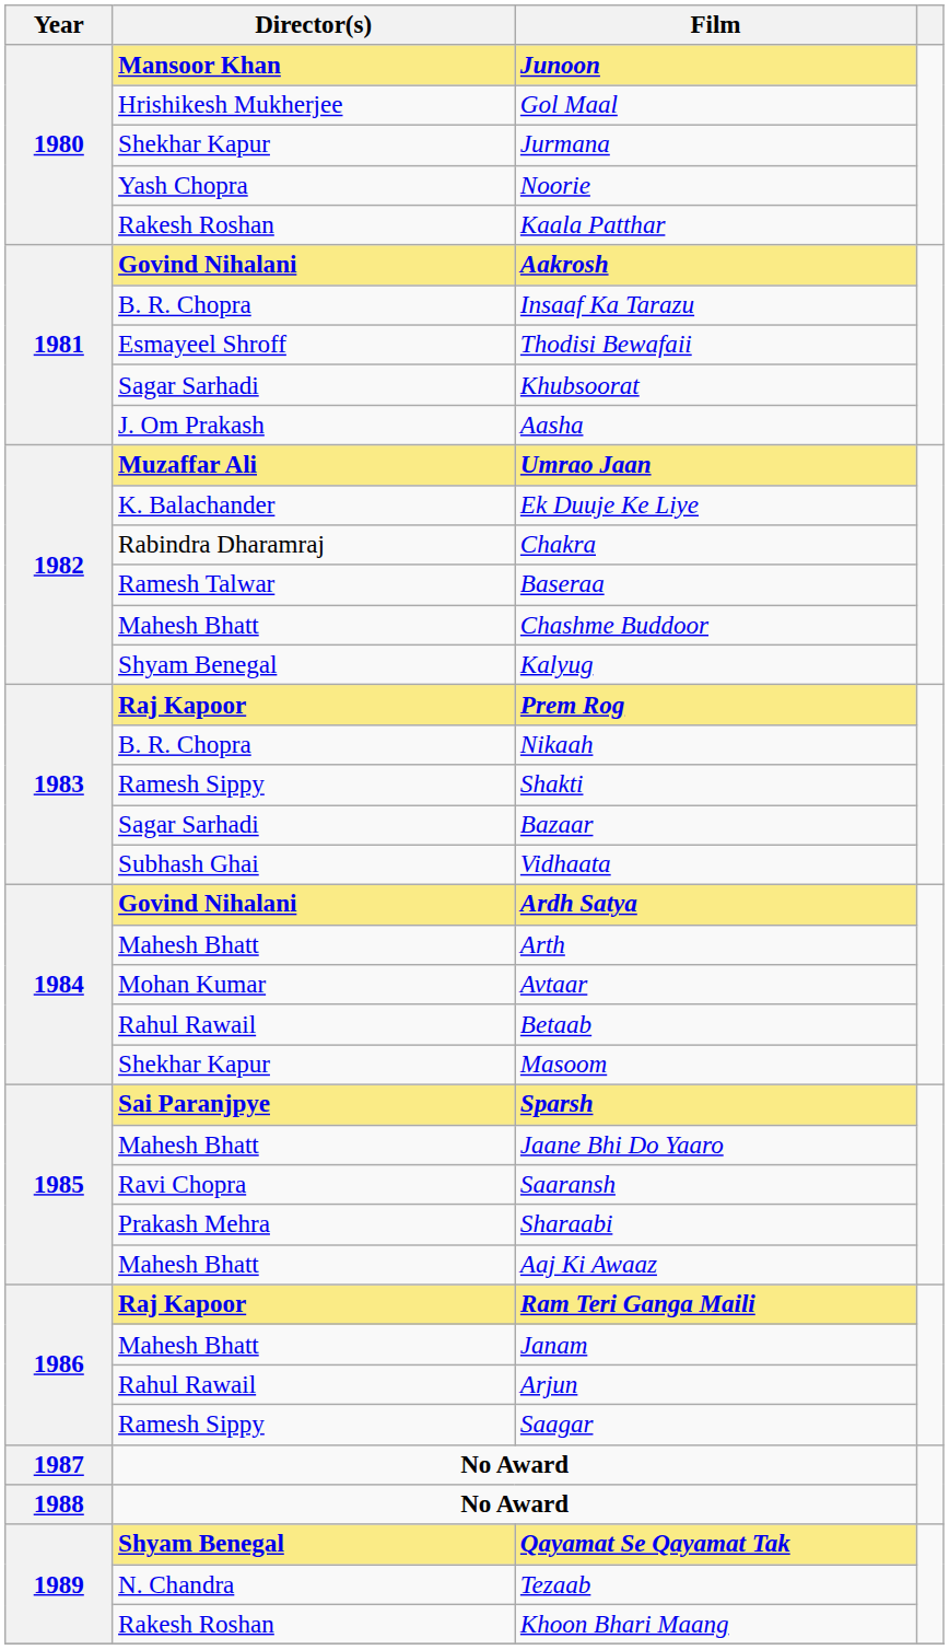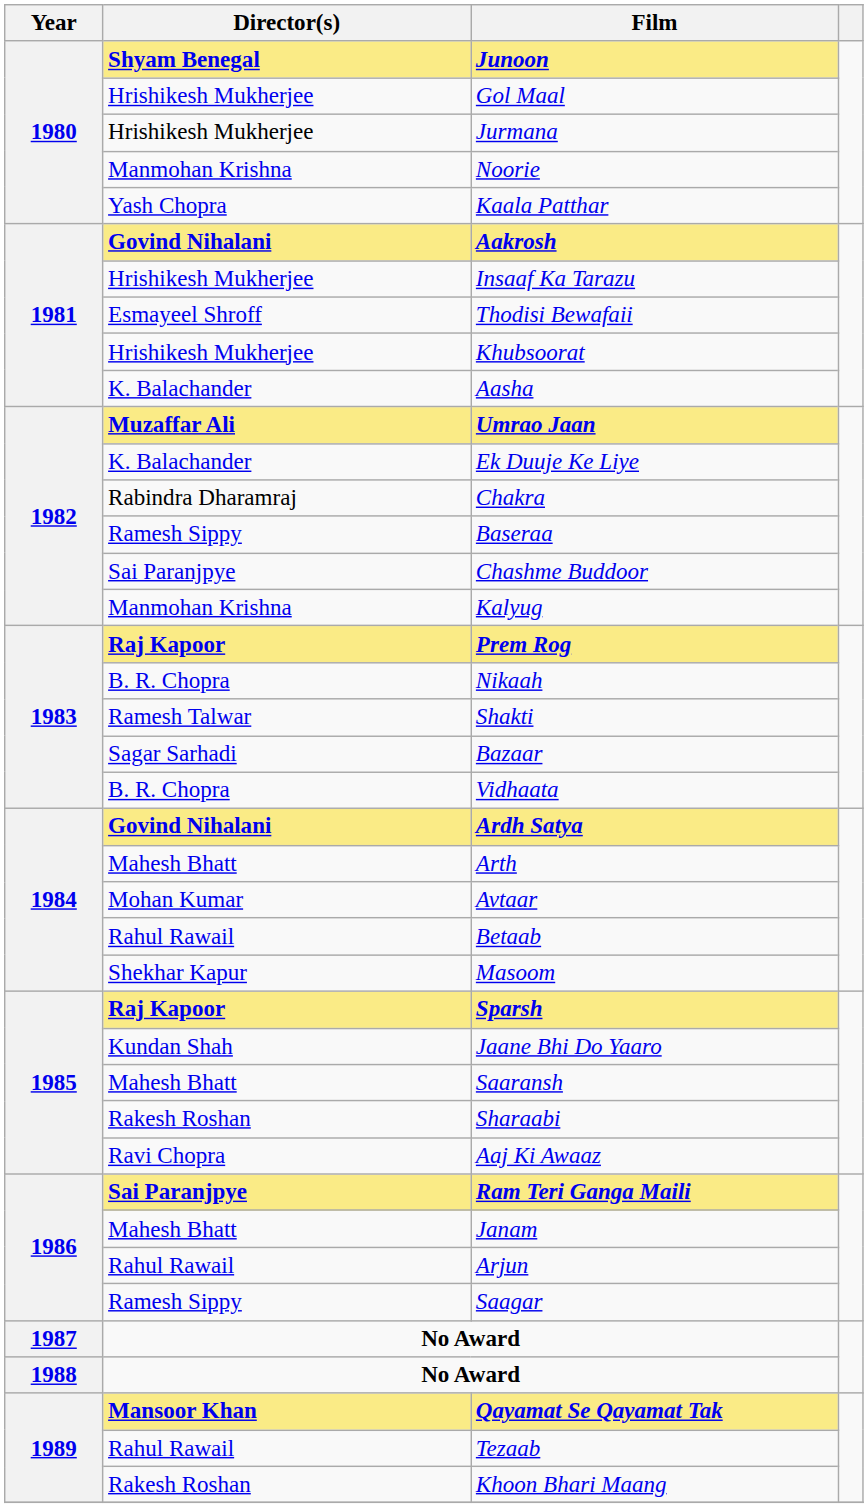 <table class="wikitable sortable">
 <tr>
 <th scope="col" style="width:8%;">Year</th>
 <th scope="col" style="width:30%;">Director(s)</th>
 <th scope="col" style="width:30%;">Film</th>
 <th scope="col" style="width:2%;" class="unsortable"></th>
 </tr>
 <tr>
 <th scope="row" rowspan=5 style="text-align:center;"><a href='#'>1980</a><br></th>
-<td style="background:#FAEB86;"><strong><a href='#'>Mansoor Khan</a></strong></td>
+<td style="background:#FAEB86;"><strong><a href='#'>Shyam Benegal</a></strong></td>
 <td style="background:#FAEB86;"><strong><em><a href='#'>Junoon</a></em></strong></td>
 <td rowspan="5"></td>
 </tr>
 <tr>
 <td><a href='#'>Hrishikesh Mukherjee</a></td>
 <td><em><a href='#'>Gol Maal</a></em></td>
 </tr>
 <tr>
-<td><a href='#'>Shekhar Kapur</a></td>
+<td>Hrishikesh Mukherjee</td>
 <td><em><a href='#'>Jurmana</a></em></td>
 </tr>
 <tr>
-<td><a href='#'>Yash Chopra</a></td>
+<td><a href='#'>Manmohan Krishna</a></td>
 <td><em><a href='#'>Noorie</a></em></td>
 </tr>
 <tr>
-<td><a href='#'>Rakesh Roshan</a></td>
+<td><a href='#'>Yash Chopra</a></td>
 <td><em><a href='#'>Kaala Patthar</a></em></td>
 </tr>
 <tr>
 <th scope="row" rowspan=5 style="text-align:center;"><a href='#'>1981</a><br></th>
 <td style="background:#FAEB86;"><strong><a href='#'>Govind Nihalani</a></strong></td>
 <td style="background:#FAEB86;"><strong><em><a href='#'>Aakrosh</a></em></strong></td>
 <td rowspan="5"></td>
 </tr>
 <tr>
-<td><a href='#'>B. R. Chopra</a></td>
+<td><a href='#'>Hrishikesh Mukherjee</a></td>
 <td><em><a href='#'>Insaaf Ka Tarazu</a></em></td>
 </tr>
 <tr>
 <td><a href='#'>Esmayeel Shroff</a></td>
 <td><em><a href='#'>Thodisi Bewafaii</a></em></td>
 </tr>
 <tr>
-<td><a href='#'>Sagar Sarhadi</a></td>
+<td><a href='#'>Hrishikesh Mukherjee</a></td>
 <td><em><a href='#'>Khubsoorat</a></em></td>
 </tr>
 <tr>
-<td><a href='#'>J. Om Prakash</a></td>
+<td><a href='#'>K. Balachander</a></td>
 <td><em><a href='#'>Aasha</a></em></td>
 </tr>
 <tr>
 <th scope="row" rowspan=6 style="text-align:center;"><a href='#'>1982</a><br></th>
 <td style="background:#FAEB86;"><strong><a href='#'>Muzaffar Ali</a></strong></td>
 <td style="background:#FAEB86;"><strong><em><a href='#'>Umrao Jaan</a></em></strong></td>
 <td rowspan="6"></td>
 </tr>
 <tr>
 <td><a href='#'>K. Balachander</a></td>
 <td><em><a href='#'>Ek Duuje Ke Liye</a></em></td>
 </tr>
 <tr>
 <td>Rabindra Dharamraj</td>
 <td><em><a href='#'>Chakra</a></em></td>
 </tr>
 <tr>
-<td><a href='#'>Ramesh Talwar</a></td>
+<td><a href='#'>Ramesh Sippy</a></td>
 <td><em><a href='#'>Baseraa</a></em></td>
 </tr>
 <tr>
-<td><a href='#'>Mahesh Bhatt</a></td>
+<td><a href='#'>Sai Paranjpye</a></td>
 <td><em><a href='#'>Chashme Buddoor</a></em></td>
 </tr>
 <tr>
-<td><a href='#'>Shyam Benegal</a></td>
+<td><a href='#'>Manmohan Krishna</a></td>
 <td><em><a href='#'>Kalyug</a></em></td>
 </tr>
 <tr>
 <th scope="row" rowspan=5 style="text-align:center;"><a href='#'>1983</a><br></th>
 <td style="background:#FAEB86;"><strong><a href='#'>Raj Kapoor</a></strong></td>
 <td style="background:#FAEB86;"><strong><em><a href='#'>Prem Rog</a></em></strong></td>
 <td rowspan="5"></td>
 </tr>
 <tr>
 <td><a href='#'>B. R. Chopra</a></td>
 <td><em><a href='#'>Nikaah</a></em></td>
 </tr>
 <tr>
-<td><a href='#'>Ramesh Sippy</a></td>
+<td><a href='#'>Ramesh Talwar</a></td>
 <td><em><a href='#'>Shakti</a></em></td>
 </tr>
 <tr>
 <td><a href='#'>Sagar Sarhadi</a></td>
 <td><em><a href='#'>Bazaar</a></em></td>
 </tr>
 <tr>
-<td><a href='#'>Subhash Ghai</a></td>
+<td><a href='#'>B. R. Chopra</a></td>
 <td><em><a href='#'>Vidhaata</a></em></td>
 </tr>
 <tr>
 <th scope="row" rowspan=5 style="text-align:center;"><a href='#'>1984</a><br></th>
 <td style="background:#FAEB86;"><strong><a href='#'>Govind Nihalani</a></strong></td>
 <td style="background:#FAEB86;"><strong><em><a href='#'>Ardh Satya</a></em></strong></td>
 <td rowspan="5"></td>
 </tr>
 <tr>
 <td><a href='#'>Mahesh Bhatt</a></td>
 <td><em><a href='#'>Arth</a></em></td>
 </tr>
 <tr>
 <td><a href='#'>Mohan Kumar</a></td>
 <td><em><a href='#'>Avtaar</a></em></td>
 </tr>
 <tr>
 <td><a href='#'>Rahul Rawail</a></td>
 <td><em><a href='#'>Betaab</a></em></td>
 </tr>
 <tr>
 <td><a href='#'>Shekhar Kapur</a></td>
 <td><em><a href='#'>Masoom</a></em></td>
 </tr>
 <tr>
 <th scope="row" rowspan=5 style="text-align:center;"><a href='#'>1985</a><br></th>
-<td style="background:#FAEB86;"><strong><a href='#'>Sai Paranjpye</a></strong></td>
+<td style="background:#FAEB86;"><strong><a href='#'>Raj Kapoor</a></strong></td>
 <td style="background:#FAEB86;"><strong><em><a href='#'>Sparsh</a></em></strong></td>
 <td rowspan="5"></td>
 </tr>
 <tr>
-<td><a href='#'>Mahesh Bhatt</a></td>
+<td><a href='#'>Kundan Shah</a></td>
 <td><em><a href='#'>Jaane Bhi Do Yaaro</a></em></td>
 </tr>
 <tr>
-<td><a href='#'>Ravi Chopra</a></td>
+<td><a href='#'>Mahesh Bhatt</a></td>
 <td><em><a href='#'>Saaransh</a></em></td>
 </tr>
 <tr>
-<td><a href='#'>Prakash Mehra</a></td>
+<td><a href='#'>Rakesh Roshan</a></td>
 <td><em><a href='#'>Sharaabi</a></em></td>
 </tr>
 <tr>
-<td><a href='#'>Mahesh Bhatt</a></td>
+<td><a href='#'>Ravi Chopra</a></td>
 <td><em><a href='#'>Aaj Ki Awaaz</a></em></td>
 </tr>
 <tr>
 <th scope="row" rowspan=4 style="text-align:center;"><a href='#'>1986</a><br></th>
-<td style="background:#FAEB86;"><strong><a href='#'>Raj Kapoor</a></strong></td>
+<td style="background:#FAEB86;"><strong><a href='#'>Sai Paranjpye</a></strong></td>
 <td style="background:#FAEB86;"><strong><em><a href='#'>Ram Teri Ganga Maili</a></em></strong></td>
 <td rowspan="4"></td>
 </tr>
 <tr>
 <td><a href='#'>Mahesh Bhatt</a></td>
 <td><em><a href='#'>Janam</a></em></td>
 </tr>
 <tr>
 <td><a href='#'>Rahul Rawail</a></td>
 <td><em><a href='#'>Arjun</a></em></td>
 </tr>
 <tr>
 <td><a href='#'>Ramesh Sippy</a></td>
 <td><em><a href='#'>Saagar</a></em></td>
 </tr>
 <tr>
 <th scope="row" rowspan=1 style="text-align:center;"><a href='#'>1987</a></th>
 <td colspan="2" style="text-align:center;"><strong>No Award</strong></td>
 </tr>
 <tr>
 <th scope="row" rowspan=1 style="text-align:center;"><a href='#'>1988</a></th>
 <td colspan="2" style="text-align:center;"><strong>No Award</strong></td>
 </tr>
 <tr>
 <th scope="row" rowspan=3 style="text-align:center;"><a href='#'>1989</a><br></th>
-<td style="background:#FAEB86;"><strong><a href='#'>Shyam Benegal</a></strong></td>
+<td style="background:#FAEB86;"><strong><a href='#'>Mansoor Khan</a></strong></td>
 <td style="background:#FAEB86;"><strong><em><a href='#'>Qayamat Se Qayamat Tak</a></em></strong></td>
 <td rowspan="3"></td>
 </tr>
 <tr>
-<td><a href='#'>N. Chandra</a></td>
+<td><a href='#'>Rahul Rawail</a></td>
 <td><em><a href='#'>Tezaab</a></em></td>
 </tr>
 <tr>
 <td><a href='#'>Rakesh Roshan</a></td>
 <td><em><a href='#'>Khoon Bhari Maang</a></em></td>
 </tr>
 <tr>
 </tr>
 </table>
